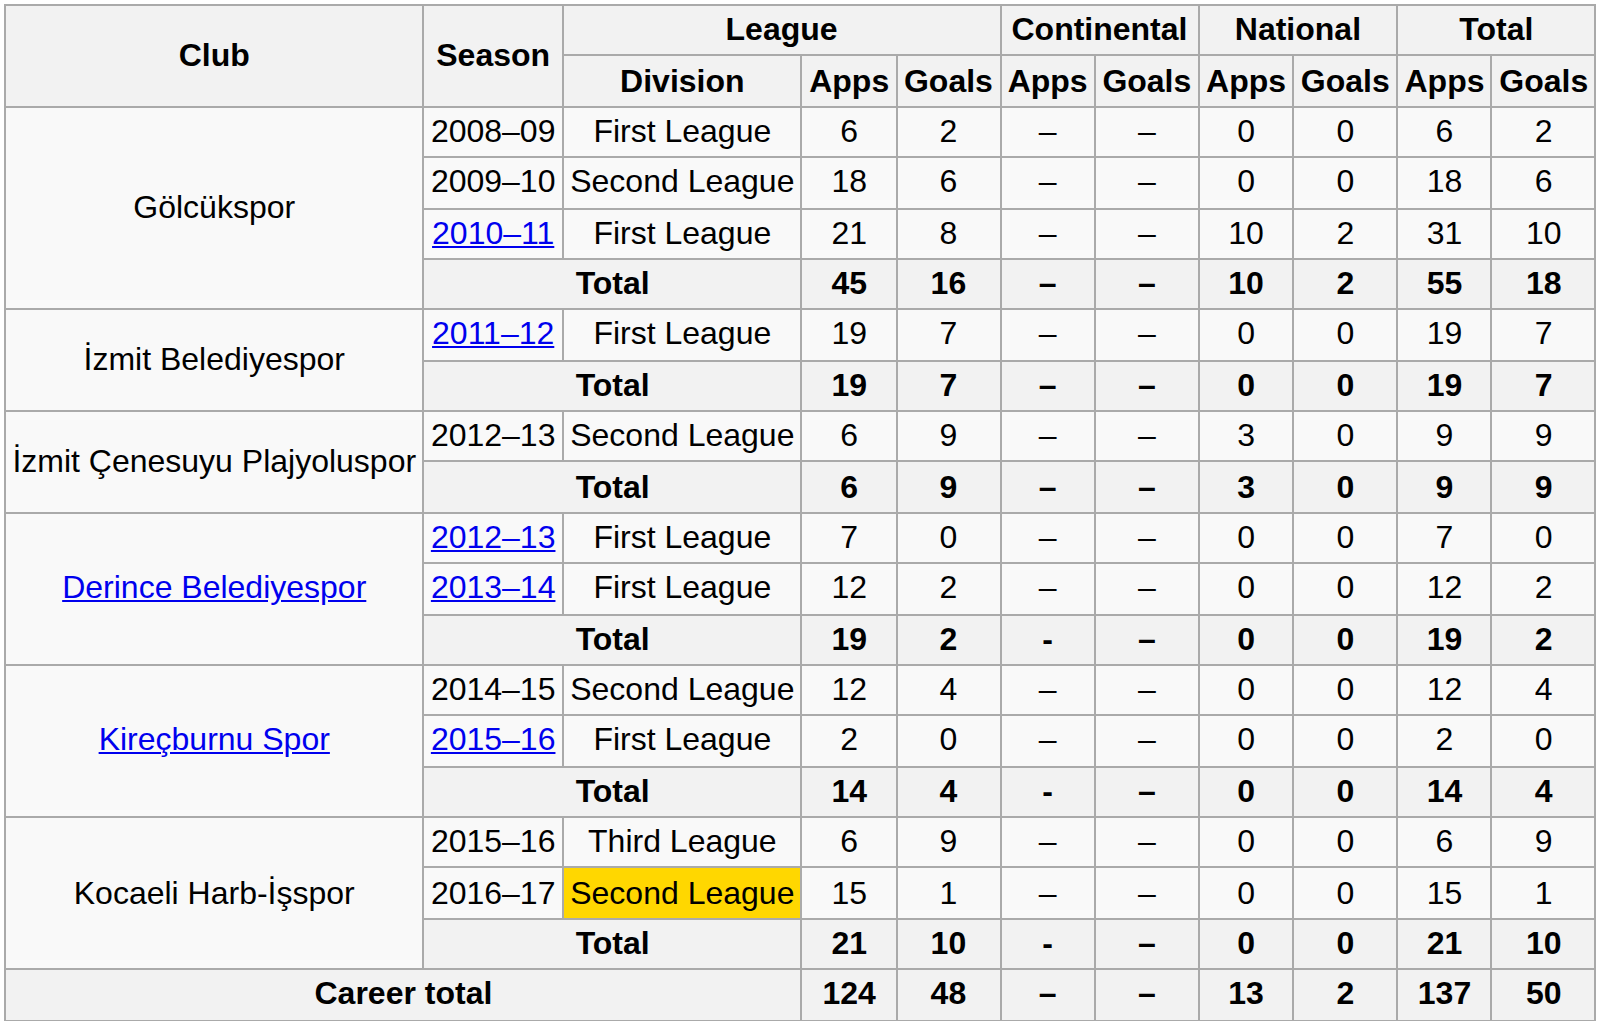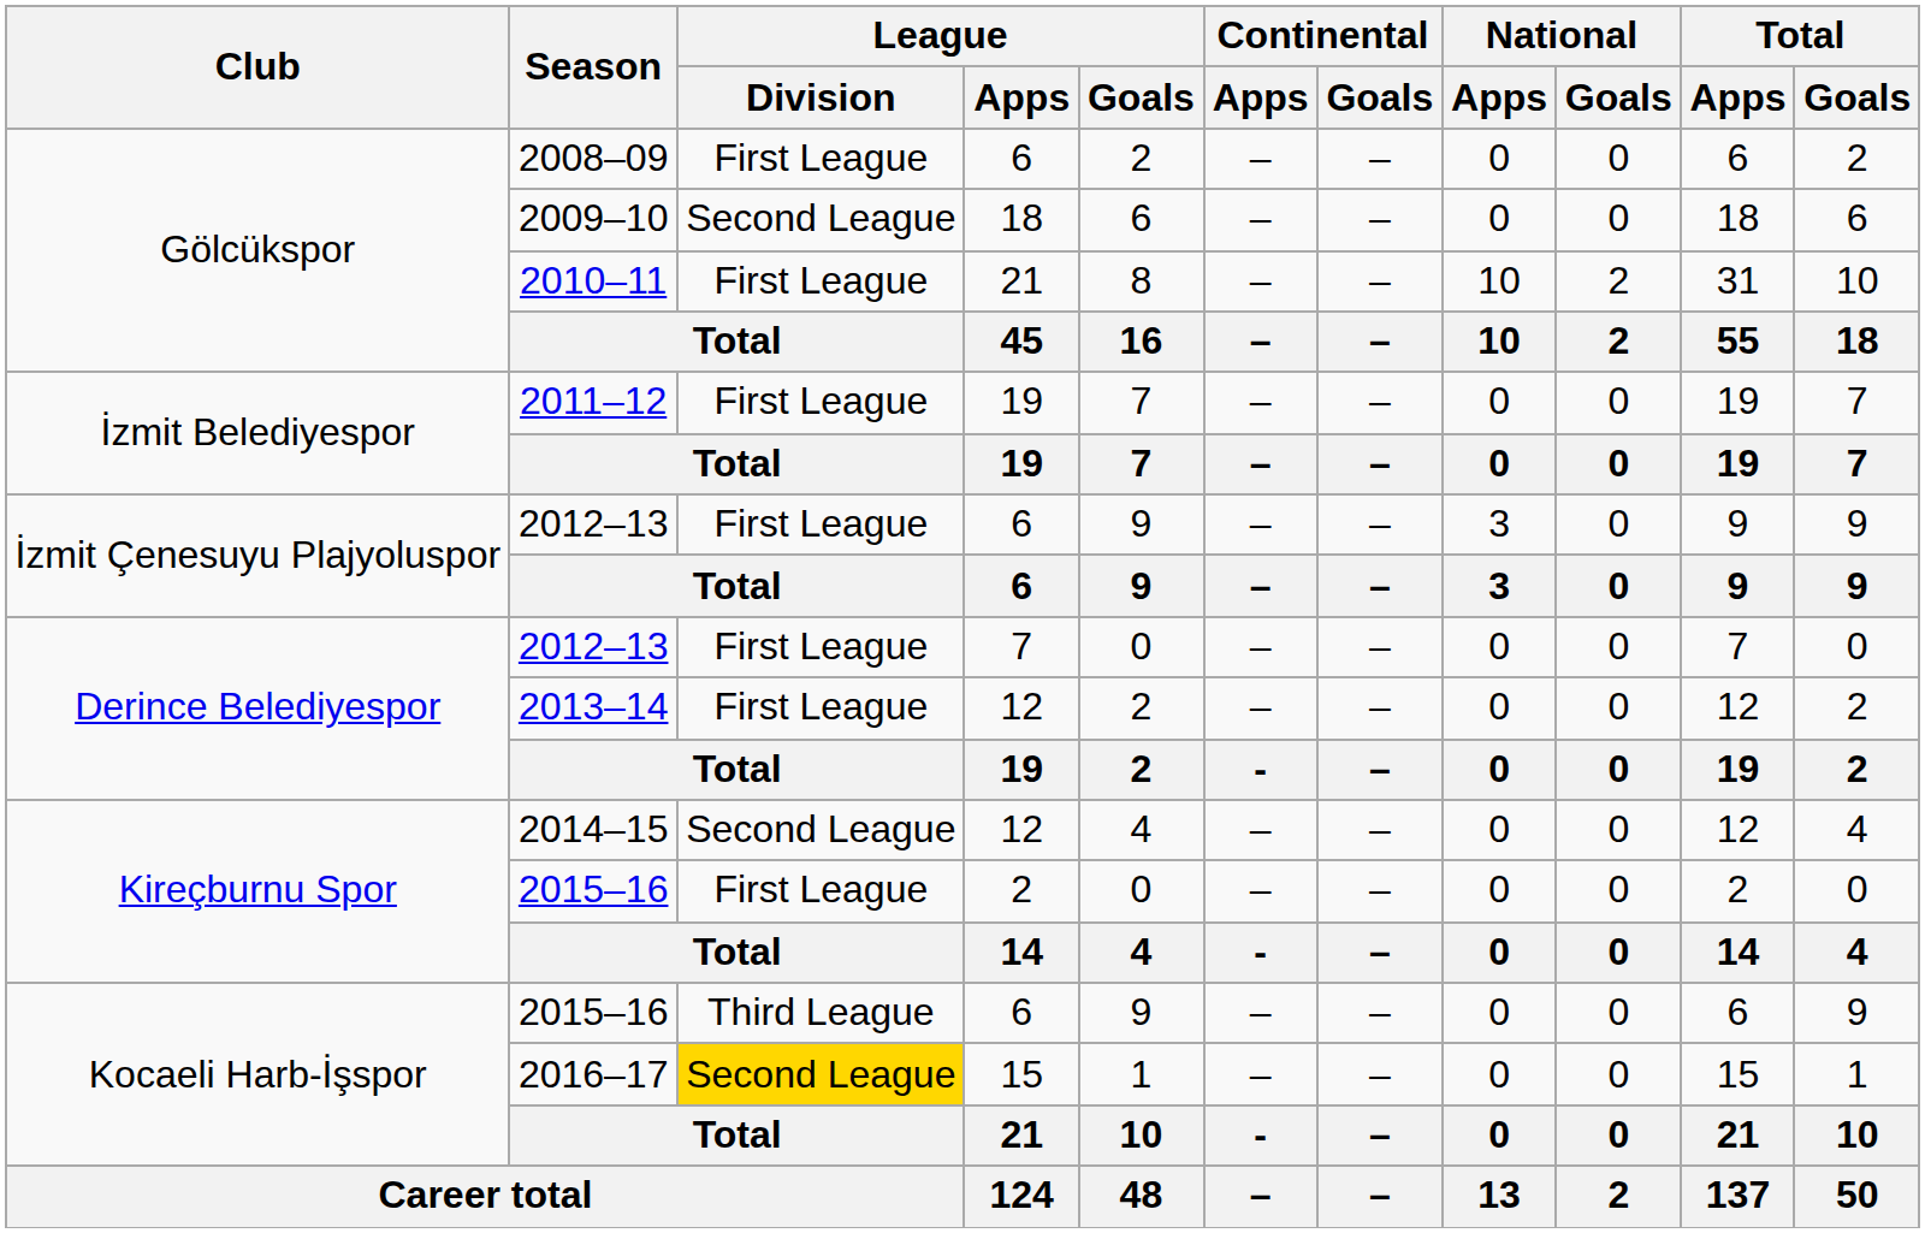 <table class="wikitable" style="text-align: center;">
 <tr>
 <th rowspan="2">Club</th>
 <th rowspan="2">Season</th>
 <th colspan="3">League</th>
 <th colspan="2">Continental</th>
 <th colspan="2">National</th>
 <th colspan="2">Total</th>
 </tr>
 <tr>
 <th>Division</th>
 <th>Apps</th>
 <th>Goals</th>
 <th>Apps</th>
 <th>Goals</th>
 <th>Apps</th>
 <th>Goals</th>
 <th>Apps</th>
 <th>Goals</th>
 </tr>
 <tr>
 <td rowspan=4>Gölcükspor</td>
 <td>2008–09</td>
 <td>First League</td>
 <td>6</td>
 <td>2</td>
 <td>–</td>
 <td>–</td>
 <td>0</td>
 <td>0</td>
 <td>6</td>
 <td>2</td>
 </tr>
 <tr>
 <td>2009–10</td>
 <td>Second League</td>
 <td>18</td>
 <td>6</td>
 <td>–</td>
 <td>–</td>
 <td>0</td>
 <td>0</td>
 <td>18</td>
 <td>6</td>
 </tr>
 <tr>
 <td><a href='#'>2010–11</a></td>
 <td>First League</td>
 <td>21</td>
 <td>8</td>
 <td>–</td>
 <td>–</td>
 <td>10</td>
 <td>2</td>
 <td>31</td>
 <td>10</td>
 </tr>
 <tr>
 <th colspan=2>Total</th>
 <th>45</th>
 <th>16</th>
 <th>–</th>
 <th>–</th>
 <th>10</th>
 <th>2</th>
 <th>55</th>
 <th>18</th>
 </tr>
 <tr>
 <td rowspan=2>İzmit Belediyespor</td>
 <td><a href='#'>2011–12</a></td>
 <td>First League</td>
 <td>19</td>
 <td>7</td>
 <td>–</td>
 <td>–</td>
 <td>0</td>
 <td>0</td>
 <td>19</td>
 <td>7</td>
 </tr>
 <tr>
 <th colspan=2>Total</th>
 <th>19</th>
 <th>7</th>
 <th>–</th>
 <th>–</th>
 <th>0</th>
 <th>0</th>
 <th>19</th>
 <th>7</th>
 </tr>
 <tr>
 <td rowspan=2>İzmit Çenesuyu Plajyoluspor</td>
 <td>2012–13</td>
-<td>Second League</td>
+<td>First League</td>
 <td>6</td>
 <td>9</td>
 <td>–</td>
 <td>–</td>
 <td>3</td>
 <td>0</td>
 <td>9</td>
 <td>9</td>
 </tr>
 <tr>
 <th colspan=2>Total</th>
 <th>6</th>
 <th>9</th>
 <th>–</th>
 <th>–</th>
 <th>3</th>
 <th>0</th>
 <th>9</th>
 <th>9</th>
 </tr>
 <tr>
 <td rowspan=3><a href='#'>Derince Belediyespor</a></td>
 <td><a href='#'>2012–13</a></td>
 <td>First League</td>
 <td>7</td>
 <td>0</td>
 <td>–</td>
 <td>–</td>
 <td>0</td>
 <td>0</td>
 <td>7</td>
 <td>0</td>
 </tr>
 <tr>
 <td><a href='#'>2013–14</a></td>
 <td>First League</td>
 <td>12</td>
 <td>2</td>
 <td>–</td>
 <td>–</td>
 <td>0</td>
 <td>0</td>
 <td>12</td>
 <td>2</td>
 </tr>
 <tr>
 <th colspan=2>Total</th>
 <th>19</th>
 <th>2</th>
 <th>-</th>
 <th>–</th>
 <th>0</th>
 <th>0</th>
 <th>19</th>
 <th>2</th>
 </tr>
 <tr>
 <td rowspan=3><a href='#'>Kireçburnu Spor</a></td>
 <td>2014–15</td>
 <td>Second League</td>
 <td>12</td>
 <td>4</td>
 <td>–</td>
 <td>–</td>
 <td>0</td>
 <td>0</td>
 <td>12</td>
 <td>4</td>
 </tr>
 <tr>
 <td><a href='#'>2015–16</a></td>
 <td>First League</td>
 <td>2</td>
 <td>0</td>
 <td>–</td>
 <td>–</td>
 <td>0</td>
 <td>0</td>
 <td>2</td>
 <td>0</td>
 </tr>
 <tr>
 <th colspan=2>Total</th>
 <th>14</th>
 <th>4</th>
 <th>-</th>
 <th>–</th>
 <th>0</th>
 <th>0</th>
 <th>14</th>
 <th>4</th>
 </tr>
 <tr>
 <td rowspan=3>Kocaeli Harb-İşspor</td>
 <td>2015–16</td>
 <td>Third League</td>
 <td>6</td>
 <td>9</td>
 <td>–</td>
 <td>–</td>
 <td>0</td>
 <td>0</td>
 <td>6</td>
 <td>9</td>
 </tr>
 <tr>
 <td>2016–17</td>
 <td style="background: gold;">Second League</td>
 <td>15</td>
 <td>1</td>
 <td>–</td>
 <td>–</td>
 <td>0</td>
 <td>0</td>
 <td>15</td>
 <td>1</td>
 </tr>
 <tr>
 <th colspan=2>Total</th>
 <th>21</th>
 <th>10</th>
 <th>-</th>
 <th>–</th>
 <th>0</th>
 <th>0</th>
 <th>21</th>
 <th>10</th>
 </tr>
 <tr>
 <th colspan=3>Career total</th>
 <th>124</th>
 <th>48</th>
 <th>–</th>
 <th>–</th>
 <th>13</th>
 <th>2</th>
 <th>137</th>
 <th>50</th>
 </tr>
 </table>
